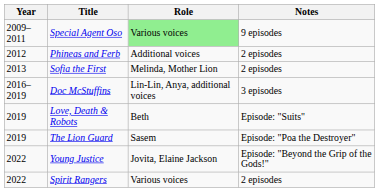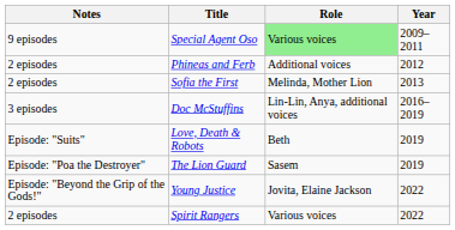 <table class="wikitable sortable">
 <tr>
-<th>Year</th>
+<th>Notes</th>
 <th>Title</th>
 <th>Role</th>
-<th>Notes</th>
+<th>Year</th>
 </tr>
 <tr>
-<td>2009–2011</td>
+<td>9 episodes</td>
 <td><em><a href='#'>Special Agent Oso</a></em></td>
 <td style="background: lightgreen;">Various voices</td>
-<td>9 episodes</td>
+<td>2009–2011</td>
 </tr>
 <tr>
-<td>2012</td>
+<td>2 episodes</td>
 <td><em><a href='#'>Phineas and Ferb</a></em></td>
 <td>Additional voices</td>
-<td>2 episodes</td>
+<td>2012</td>
 </tr>
 <tr>
-<td>2013</td>
+<td>2 episodes</td>
 <td><em><a href='#'>Sofia the First</a></em></td>
 <td>Melinda, Mother Lion</td>
-<td>2 episodes</td>
+<td>2013</td>
 </tr>
 <tr>
-<td>2016–2019</td>
+<td>3 episodes</td>
 <td><em><a href='#'>Doc McStuffins</a></em></td>
 <td>Lin-Lin, Anya, additional voices</td>
-<td>3 episodes</td>
+<td>2016–2019</td>
 </tr>
 <tr>
-<td>2019</td>
+<td>Episode: "Suits"</td>
 <td><em><a href='#'>Love, Death & Robots</a></em></td>
 <td>Beth</td>
-<td>Episode: "Suits"</td>
+<td>2019</td>
 </tr>
 <tr>
-<td>2019</td>
+<td>Episode: "Poa the Destroyer"</td>
 <td><em><a href='#'>The Lion Guard</a></em></td>
 <td>Sasem</td>
-<td>Episode: "Poa the Destroyer"</td>
+<td>2019</td>
 </tr>
 <tr>
-<td>2022</td>
+<td>Episode: "Beyond the Grip of the Gods!"</td>
 <td><em><a href='#'>Young Justice</a></em></td>
 <td>Jovita, Elaine Jackson</td>
-<td>Episode: "Beyond the Grip of the Gods!"</td>
+<td>2022</td>
 </tr>
 <tr>
-<td>2022</td>
+<td>2 episodes</td>
 <td><em><a href='#'>Spirit Rangers</a></em></td>
 <td>Various voices</td>
-<td>2 episodes</td>
+<td>2022</td>
 </tr>
 </table>
